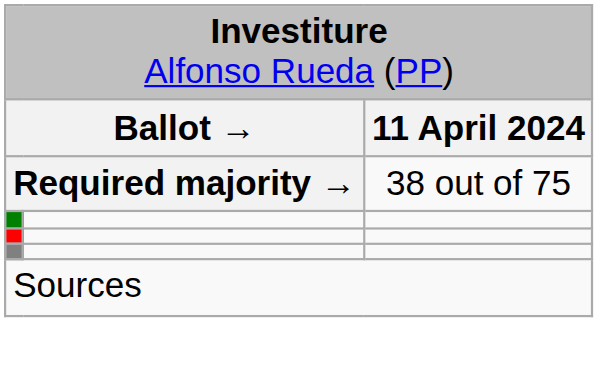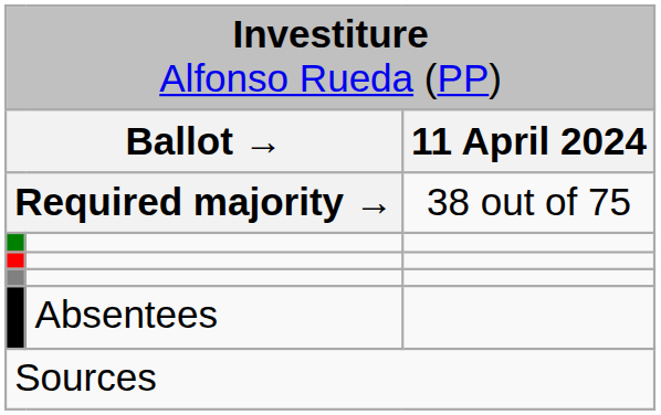 <table class="wikitable" style="text-align:center;">
 <tr>
 <td colspan="3" align="center" bgcolor="#C0C0C0"><strong>Investiture</strong><br><a href='#'>Alfonso Rueda</a> (<a href='#'>PP</a>)</td>
 </tr>
 <tr>
 <th colspan="2" width="150px">Ballot →</th>
 <th>11 April 2024</th>
 </tr>
 <tr>
 <th colspan="2">Required majority →</th>
 <td>38 out of 75 </td>
 </tr>
 <tr>
 <th width="1px" style="background:green;"></th>
 <td align="left"></td>
 <td></td>
 </tr>
 <tr>
 <th style="color:inherit;background:red;"></th>
 <td align="left"></td>
 <td></td>
 </tr>
 <tr>
 <th style="color:inherit;background:gray;"></th>
 <td align="left"></td>
 <td></td>
 </tr>
 <tr>
+<th style="color:inherit;background:black;"></th>
+<td align="left">Absentees</td>
+<td></td>
+</tr>
+<tr>
 <td align="left" colspan="3">Sources</td>
 </tr>
 </table>
